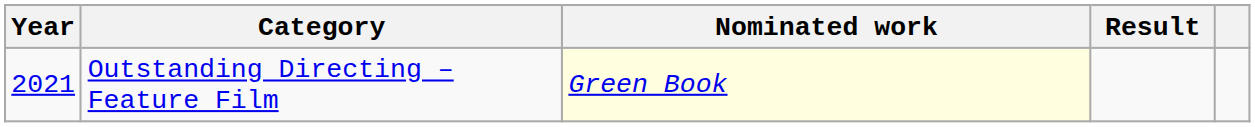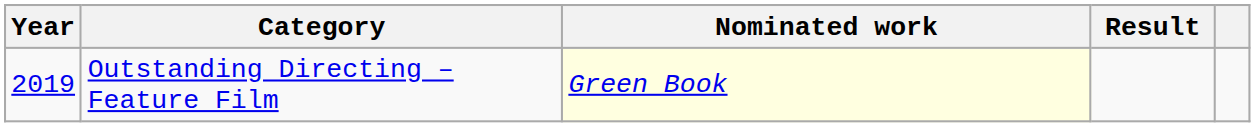 <table class="wikitable sortable">
 <tr>
 <th scope="col" style="width:1em;">Year</th>
 <th scope="col" style="width:33em;">Category</th>
 <th scope="col" style="width:39em;">Nominated work</th>
 <th scope="col" style="width:5em;">Result</th>
 <th scope="col" style="width:2em;" class="unsortable"></th>
 </tr>
 <tr>
-<td><a href='#'>2021</a></td>
+<td><a href='#'>2019</a></td>
 <td><a href='#'>Outstanding Directing – Feature Film</a></td>
 <td style="background: lightyellow;"><em><a href='#'>Green Book</a></em></td>
 <td></td>
 <td style="text-align:center;"></td>
 </tr>
 </table>
